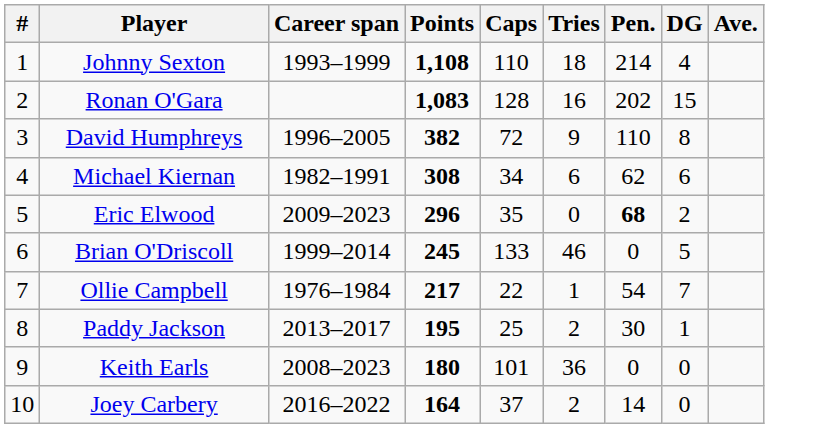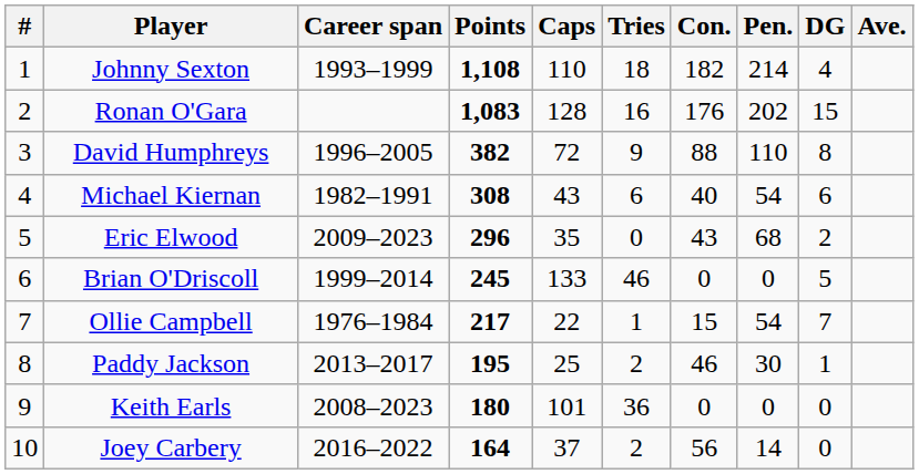 <table class="wikitable sortable" style="font-size:100%; text-align:center;">
 <tr>
 <th>#</th>
 <th style="width:145px;">Player</th>
 <th>Career span</th>
 <th>Points</th>
 <th>Caps</th>
 <th>Tries</th>
+<th>Con.</th>
 <th>Pen.</th>
 <th>DG</th>
 <th>Ave.</th>
 </tr>
 <tr>
 <td>1</td>
 <td><a href='#'>Johnny Sexton</a></td>
 <td>1993–1999</td>
 <td><strong>1,108</strong></td>
 <td>110</td>
 <td>18</td>
+<td>182</td>
 <td>214</td>
 <td>4</td>
 <td></td>
 </tr>
 <tr>
 <td>2</td>
 <td><a href='#'>Ronan O'Gara</a></td>
 <td></td>
 <td><strong>1,083</strong></td>
 <td>128</td>
 <td>16</td>
+<td>176</td>
 <td>202</td>
 <td>15</td>
 <td></td>
 </tr>
 <tr>
 <td>3</td>
 <td><a href='#'>David Humphreys</a></td>
 <td>1996–2005</td>
 <td><strong>382</strong></td>
 <td>72</td>
 <td>9</td>
+<td>88</td>
 <td>110</td>
 <td>8</td>
 <td></td>
 </tr>
 <tr>
 <td>4</td>
 <td><a href='#'>Michael Kiernan</a></td>
 <td>1982–1991</td>
 <td><strong>308</strong></td>
-<td>34</td>
+<td>43</td>
 <td>6</td>
-<td>62</td>
+<td>40</td>
+<td>54</td>
 <td>6</td>
 <td></td>
 </tr>
 <tr>
 <td>5</td>
 <td><a href='#'>Eric Elwood</a></td>
 <td>2009–2023</td>
 <td><strong>296</strong></td>
 <td>35</td>
 <td>0</td>
-<td><strong>68</strong></td>
+<td>43</td>
+<td>68</td>
 <td>2</td>
 <td></td>
 </tr>
 <tr>
 <td>6</td>
 <td><a href='#'>Brian O'Driscoll</a></td>
 <td>1999–2014</td>
 <td><strong>245</strong></td>
 <td>133</td>
 <td>46</td>
 <td>0</td>
+<td>0</td>
 <td>5</td>
 <td></td>
 </tr>
 <tr>
 <td>7</td>
 <td><a href='#'>Ollie Campbell</a></td>
 <td>1976–1984</td>
 <td><strong>217</strong></td>
 <td>22</td>
 <td>1</td>
+<td>15</td>
 <td>54</td>
 <td>7</td>
 <td></td>
 </tr>
 <tr>
 <td>8</td>
 <td><a href='#'>Paddy Jackson</a></td>
 <td>2013–2017</td>
 <td><strong>195</strong></td>
 <td>25</td>
 <td>2</td>
+<td>46</td>
 <td>30</td>
 <td>1</td>
 <td></td>
 </tr>
 <tr>
 <td>9</td>
 <td><a href='#'>Keith Earls</a></td>
 <td>2008–2023</td>
 <td><strong>180</strong></td>
 <td>101</td>
 <td>36</td>
 <td>0</td>
 <td>0</td>
+<td>0</td>
 <td></td>
 </tr>
 <tr>
 <td>10</td>
 <td><a href='#'>Joey Carbery</a></td>
 <td>2016–2022</td>
 <td><strong>164</strong></td>
 <td>37</td>
 <td>2</td>
+<td>56</td>
 <td>14</td>
 <td>0</td>
 <td></td>
 </tr>
 </table>
